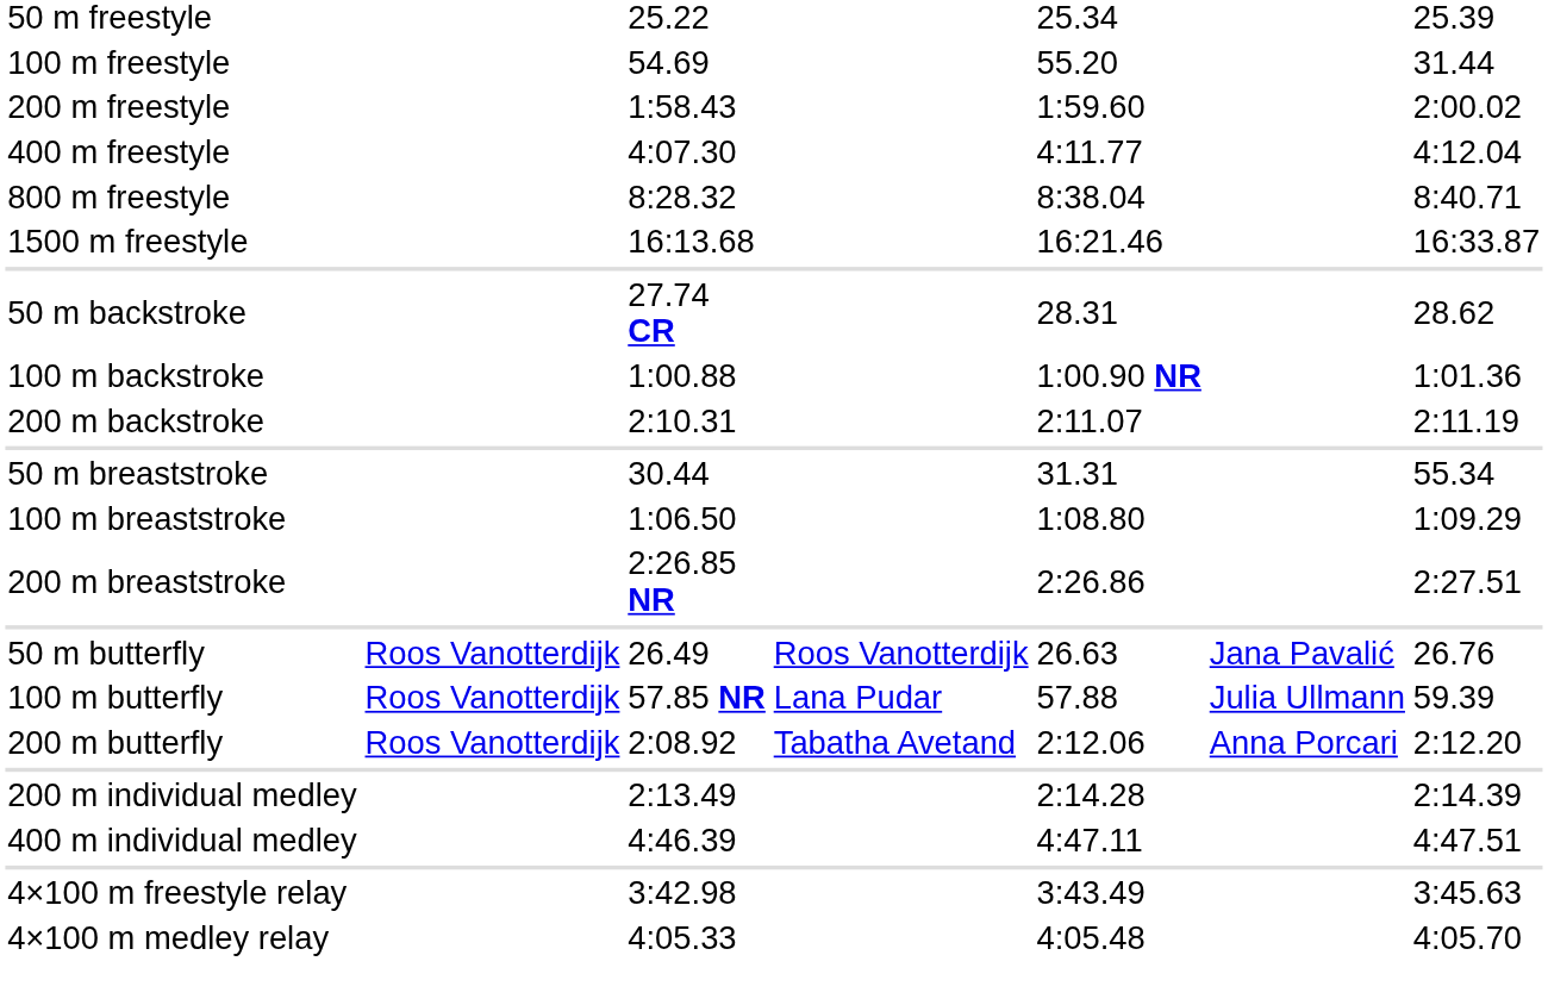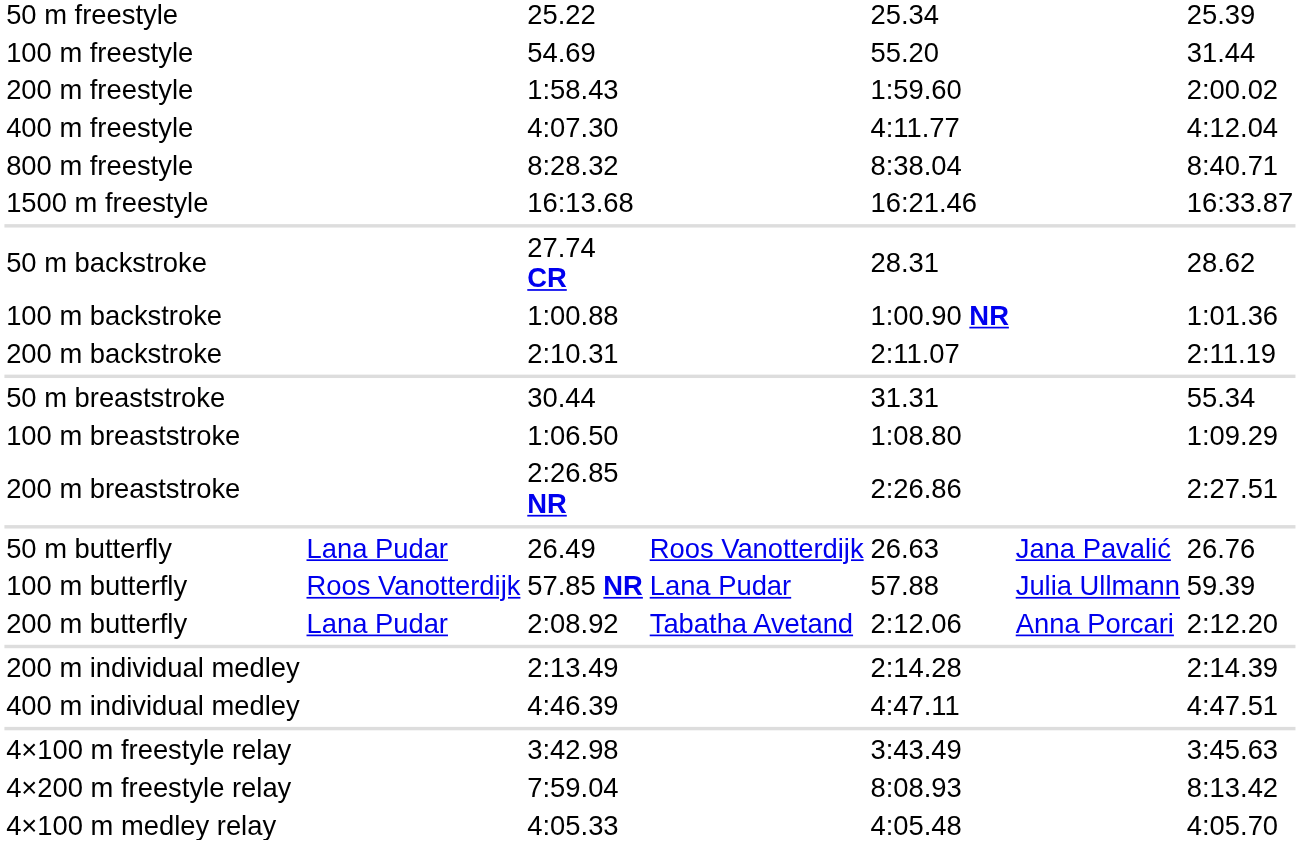 <table>
 <tr>
 <td>50 m freestyle</td>
 <td></td>
 <td>25.22</td>
 <td></td>
 <td>25.34</td>
 <td></td>
 <td>25.39</td>
 </tr>
 <tr>
 <td>100 m freestyle</td>
 <td></td>
 <td>54.69</td>
 <td></td>
 <td>55.20</td>
 <td></td>
 <td>31.44</td>
 </tr>
 <tr>
 <td>200 m freestyle</td>
 <td></td>
 <td>1:58.43</td>
 <td></td>
 <td>1:59.60</td>
 <td></td>
 <td>2:00.02</td>
 </tr>
 <tr>
 <td>400 m freestyle</td>
 <td></td>
 <td>4:07.30</td>
 <td></td>
 <td>4:11.77</td>
 <td></td>
 <td>4:12.04</td>
 </tr>
 <tr>
 <td>800 m freestyle</td>
 <td></td>
 <td>8:28.32</td>
 <td></td>
 <td>8:38.04</td>
 <td></td>
 <td>8:40.71</td>
 </tr>
 <tr>
 <td>1500 m freestyle</td>
 <td></td>
 <td>16:13.68</td>
 <td></td>
 <td>16:21.46</td>
 <td></td>
 <td>16:33.87</td>
 </tr>
 <tr bgcolor=#DDDDDD>
 <td colspan=7></td>
 </tr>
 <tr>
 <td>50 m backstroke</td>
 <td></td>
 <td>27.74<br><strong><a href='#'>CR</a></strong></td>
 <td></td>
 <td>28.31</td>
 <td></td>
 <td>28.62</td>
 </tr>
 <tr>
 <td>100 m backstroke</td>
 <td></td>
 <td>1:00.88</td>
 <td></td>
 <td>1:00.90 <strong><a href='#'>NR</a></strong></td>
 <td></td>
 <td>1:01.36</td>
 </tr>
 <tr>
 <td>200 m backstroke</td>
 <td></td>
 <td>2:10.31</td>
 <td></td>
 <td>2:11.07</td>
 <td></td>
 <td>2:11.19</td>
 </tr>
 <tr bgcolor=#DDDDDD>
 <td colspan=7></td>
 </tr>
 <tr>
 <td>50 m breaststroke</td>
 <td></td>
 <td>30.44</td>
 <td></td>
 <td>31.31</td>
 <td></td>
 <td>55.34</td>
 </tr>
 <tr>
 <td>100 m breaststroke</td>
 <td></td>
 <td>1:06.50</td>
 <td></td>
 <td>1:08.80</td>
 <td></td>
 <td>1:09.29</td>
 </tr>
 <tr>
 <td>200 m breaststroke</td>
 <td></td>
 <td>2:26.85<br><strong><a href='#'>NR</a></strong></td>
 <td></td>
 <td>2:26.86</td>
 <td></td>
 <td>2:27.51</td>
 </tr>
 <tr bgcolor=#DDDDDD>
 <td colspan=7></td>
 </tr>
 <tr>
 <td>50 m butterfly</td>
-<td><a href='#'>Roos Vanotterdijk</a><br></td>
+<td><a href='#'>Lana Pudar</a><br></td>
 <td>26.49</td>
 <td><a href='#'>Roos Vanotterdijk</a><br></td>
 <td>26.63</td>
 <td><a href='#'>Jana Pavalić</a><br></td>
 <td>26.76</td>
 </tr>
 <tr>
 <td>100 m butterfly</td>
 <td><a href='#'>Roos Vanotterdijk</a><br></td>
 <td>57.85 <strong><a href='#'>NR</a></strong></td>
 <td><a href='#'>Lana Pudar</a><br></td>
 <td>57.88</td>
 <td><a href='#'>Julia Ullmann</a><br></td>
 <td>59.39</td>
 </tr>
 <tr>
 <td>200 m butterfly</td>
-<td><a href='#'>Roos Vanotterdijk</a><br></td>
+<td><a href='#'>Lana Pudar</a><br></td>
 <td>2:08.92</td>
 <td><a href='#'>Tabatha Avetand</a><br></td>
 <td>2:12.06</td>
 <td><a href='#'>Anna Porcari</a><br></td>
 <td>2:12.20</td>
 </tr>
 <tr bgcolor=#DDDDDD>
 <td colspan=7></td>
 </tr>
 <tr>
 <td>200 m individual medley</td>
 <td></td>
 <td>2:13.49</td>
 <td></td>
 <td>2:14.28</td>
 <td></td>
 <td>2:14.39</td>
 </tr>
 <tr>
 <td>400 m individual medley</td>
 <td></td>
 <td>4:46.39</td>
 <td></td>
 <td>4:47.11</td>
 <td></td>
 <td>4:47.51</td>
 </tr>
 <tr bgcolor=#DDDDDD>
 <td colspan=7></td>
 </tr>
 <tr>
 <td>4×100 m freestyle relay</td>
 <td valign=top></td>
 <td>3:42.98</td>
 <td valign=top></td>
 <td>3:43.49</td>
 <td valign=top></td>
 <td>3:45.63</td>
 </tr>
 <tr>
+<td>4×200 m freestyle relay</td>
+<td valign=top></td>
+<td>7:59.04</td>
+<td valign=top></td>
+<td>8:08.93</td>
+<td valign=top></td>
+<td>8:13.42</td>
+</tr>
+<tr>
 <td>4×100 m medley relay</td>
 <td valign=top></td>
 <td>4:05.33</td>
 <td valign=top></td>
 <td>4:05.48</td>
 <td valign=top></td>
 <td>4:05.70</td>
 </tr>
 </table>
